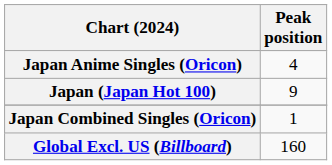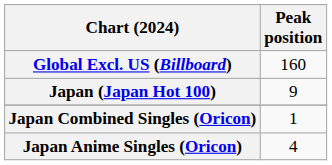 <table class="wikitable plainrowheaders sortable" style="text-align:center">
 <tr>
 <th scope="col">Chart (2024)</th>
 <th scope="col">Peak<br>position</th>
 </tr>
 <tr>
-<th scope="row">Japan Anime Singles (<a href='#'>Oricon</a>)</th>
-<td>4</td>
+<th scope="row"><a href='#'>Global Excl. US</a> (<em><a href='#'>Billboard</a></em>)</th>
+<td>160</td>
 </tr>
 <tr>
 <th scope="row">Japan (<a href='#'>Japan Hot 100</a>)</th>
 <td>9</td>
 </tr>
 <tr>
 </tr>
 <tr>
 <th scope="row">Japan Combined Singles (<a href='#'>Oricon</a>)</th>
 <td>1</td>
 </tr>
 <tr>
-<th scope="row"><a href='#'>Global Excl. US</a> (<em><a href='#'>Billboard</a></em>)</th>
-<td>160</td>
+<th scope="row">Japan Anime Singles (<a href='#'>Oricon</a>)</th>
+<td>4</td>
 </tr>
 </table>
